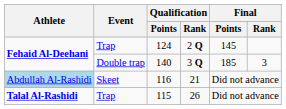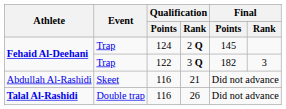 <table class="wikitable" style="font-size:90%">
 <tr>
 <th rowspan=2>Athlete</th>
 <th rowspan=2>Event</th>
 <th colspan=2>Qualification</th>
 <th colspan=2>Final</th>
 </tr>
 <tr style="font-size:95%">
 <th>Points</th>
 <th>Rank</th>
 <th>Points</th>
 <th>Rank</th>
 </tr>
 <tr align=center>
 <td align=left rowspan=2><strong><a href='#'>Fehaid Al-Deehani</a></strong></td>
 <td align=left><a href='#'>Trap</a></td>
 <td>124</td>
 <td>2 <strong>Q</strong></td>
 <td>145</td>
 <td></td>
 </tr>
 <tr align=center>
-<td align=left><a href='#'>Double trap</a></td>
-<td>140</td>
+<td align=left><a href='#'>Trap</a></td>
+<td>122</td>
 <td>3 <strong>Q</strong></td>
-<td>185</td>
+<td>182</td>
 <td>3</td>
 </tr>
 <tr align=center>
-<td align=left style="background: lightblue;"><a href='#'>Abdullah Al-Rashidi</a></td>
+<td align=left><a href='#'>Abdullah Al-Rashidi</a></td>
 <td align=left><a href='#'>Skeet</a></td>
 <td>116</td>
 <td>21</td>
 <td colspan=2>Did not advance</td>
 </tr>
 <tr align=center>
 <td align=left><strong><a href='#'>Talal Al-Rashidi</a></strong></td>
-<td align=left><a href='#'>Trap</a></td>
-<td>115</td>
+<td align=left><a href='#'>Double trap</a></td>
+<td>116</td>
 <td>26</td>
 <td colspan=2>Did not advance</td>
 </tr>
 </table>
